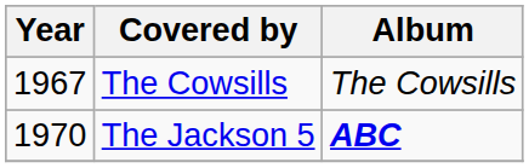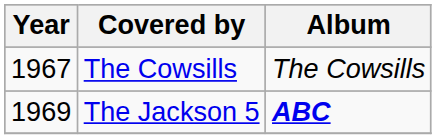 <table class="wikitable">
 <tr>
 <th>Year</th>
 <th>Covered by</th>
 <th>Album</th>
 </tr>
 <tr>
 <td>1967</td>
 <td><a href='#'>The Cowsills</a></td>
 <td><em>The Cowsills</em></td>
 </tr>
 <tr>
-<td>1970</td>
+<td>1969</td>
 <td><a href='#'>The Jackson 5</a></td>
 <td><strong><em><a href='#'>ABC</a></em></strong></td>
 </tr>
 <tr>
 </tr>
 </table>
